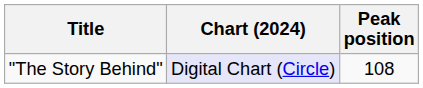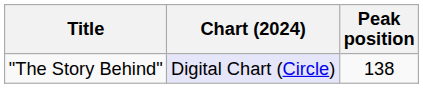 <table class="wikitable plainrowheaders" style="text-align:center">
 <tr>
 <th scope="col">Title</th>
 <th scope="col">Chart (2024)</th>
 <th scope="col">Peak<br>position</th>
 </tr>
 <tr>
 <td>"The Story Behind"</td>
 <td scope="row" style="background: lavender;">Digital Chart (<a href='#'>Circle</a>)</td>
-<td>108</td>
+<td>138</td>
 </tr>
 </table>
